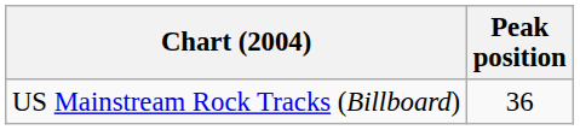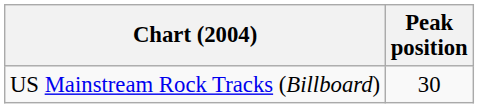 <table class="wikitable">
 <tr>
 <th>Chart (2004)</th>
 <th>Peak<br>position</th>
 </tr>
 <tr>
 <td>US <a href='#'>Mainstream Rock Tracks</a> (<em>Billboard</em>)</td>
-<td align="center">36</td>
+<td align="center">30</td>
 </tr>
 </table>
